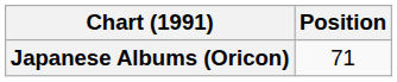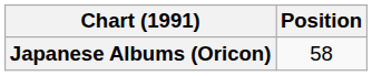 <table class="wikitable plainrowheaders" style="text-align:center">
 <tr>
 <th scope="col">Chart (1991)</th>
 <th scope="col">Position</th>
 </tr>
 <tr>
 <th scope="row">Japanese Albums (Oricon)</th>
-<td>71</td>
+<td>58</td>
 </tr>
 </table>
